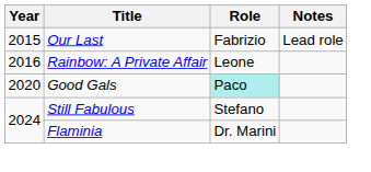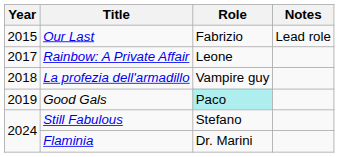 <table class="wikitable sortable">
 <tr>
 <th>Year</th>
 <th>Title</th>
 <th>Role</th>
 <th class="unsortable">Notes</th>
 </tr>
 <tr>
 <td>2015</td>
 <td><em><a href='#'>Our Last</a></em></td>
 <td>Fabrizio</td>
 <td>Lead role</td>
 </tr>
 <tr>
-<td>2016</td>
+<td>2017</td>
 <td><em><a href='#'>Rainbow: A Private Affair</a></em></td>
 <td>Leone</td>
 <td></td>
 </tr>
 <tr>
-<td>2020</td>
+<td>2018</td>
+<td><em><a href='#'>La profezia dell'armadillo</a></em></td>
+<td>Vampire guy</td>
+<td></td>
+</tr>
+<tr>
+<td>2019</td>
 <td><em>Good Gals</em></td>
 <td style="background: paleturquoise;">Paco</td>
 <td></td>
 </tr>
 <tr>
 <td rowspan="2">2024</td>
 <td><em><a href='#'>Still Fabulous</a></em></td>
 <td>Stefano</td>
 <td></td>
 </tr>
 <tr>
 <td><em><a href='#'>Flaminia</a></em></td>
 <td>Dr. Marini</td>
 <td></td>
 </tr>
 </table>
